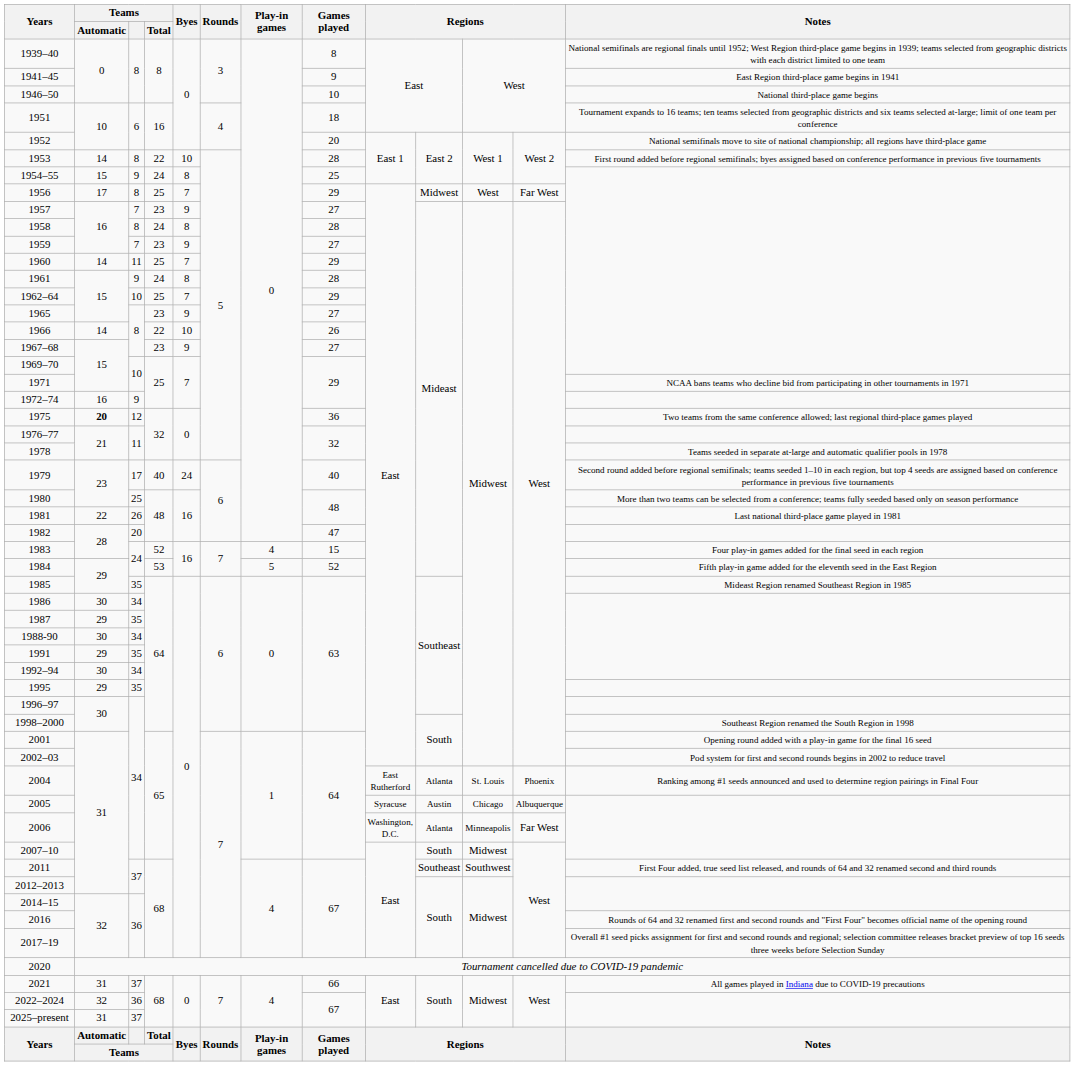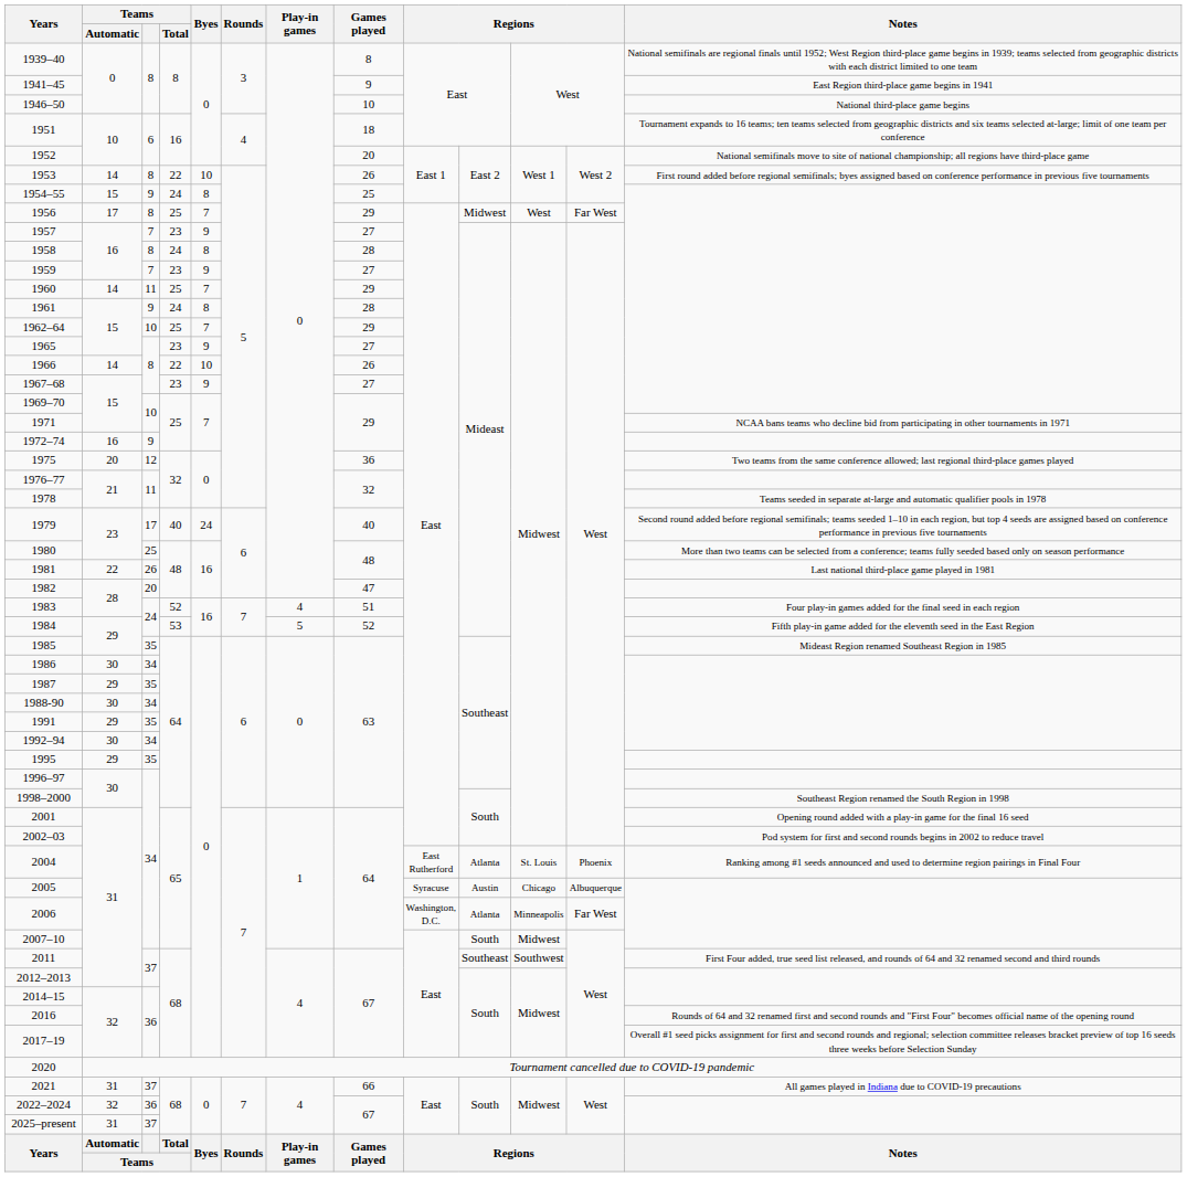 <table class="wikitable mw-collapsible mw-collapsed" style="text-align:center">
 <tr>
 <th rowspan="2" style="width:6em">Years</th>
 <th colspan="3">Teams</th>
 <th rowspan="2">Byes</th>
 <th rowspan="2">Rounds</th>
 <th rowspan="2">Play-in games</th>
 <th rowspan="2">Games played</th>
 <th colspan="4" rowspan="2">Regions</th>
 <th rowspan="2">Notes</th>
 </tr>
 <tr>
 <th>Automatic</th>
 <th></th>
 <th>Total</th>
 </tr>
 <tr>
 <td>1939–40</td>
 <td rowspan="3">0</td>
 <td rowspan="3">8</td>
 <td rowspan="3">8</td>
 <td rowspan="5">0</td>
 <td rowspan="3">3</td>
 <td rowspan="27">0</td>
 <td>8</td>
 <td colspan="2" rowspan="4">East</td>
 <td colspan="2" rowspan="4">West</td>
 <td><small>National semifinals are regional finals until 1952; West Region third-place game begins in 1939; teams selected from geographic districts with each district limited to one team</small></td>
 </tr>
 <tr>
 <td>1941–45</td>
 <td>9</td>
 <td><small>East Region third-place game begins in 1941</small></td>
 </tr>
 <tr>
 <td>1946–50</td>
 <td>10</td>
 <td><small>National third-place game begins</small></td>
 </tr>
 <tr>
 <td>1951</td>
 <td rowspan="2">10</td>
 <td rowspan="2">6</td>
 <td rowspan="2">16</td>
 <td rowspan="2">4</td>
 <td>18</td>
 <td><small>Tournament expands to 16 teams; ten teams selected from geographic districts and six teams selected at-large; limit of one team per conference</small></td>
 </tr>
 <tr>
 <td>1952</td>
 <td>20</td>
 <td rowspan="3"  style=width:3.5em>East 1</td>
 <td rowspan="3" style=width:3.5em>East 2</td>
 <td rowspan="3" style=width:3.5em>West 1</td>
 <td rowspan="3" style=width:3.5em>West 2</td>
 <td><small>National semifinals move to site of national championship; all regions have third-place game</small></td>
 </tr>
 <tr>
 <td>1953</td>
 <td>14</td>
 <td>8</td>
 <td>22</td>
 <td>10</td>
 <td rowspan="18">5</td>
-<td>28</td>
+<td>26</td>
 <td><small>First round added before regional semifinals; byes assigned based on conference performance in previous five tournaments</small></td>
 </tr>
 <tr>
 <td>1954–55</td>
 <td>15</td>
 <td>9</td>
 <td>24</td>
 <td>8</td>
 <td>25</td>
 <td rowspan="12"></td>
 </tr>
 <tr>
 <td>1956</td>
 <td>17</td>
 <td>8</td>
 <td>25</td>
 <td>7</td>
 <td>29</td>
 <td rowspan="33">East</td>
 <td>Midwest</td>
 <td>West</td>
 <td>Far West</td>
 </tr>
 <tr>
 <td>1957</td>
 <td rowspan="3">16</td>
 <td>7</td>
 <td>23</td>
 <td>9</td>
 <td>27</td>
 <td rowspan="21">Mideast</td>
 <td rowspan="32">Midwest</td>
 <td rowspan="32">West</td>
 </tr>
 <tr>
 <td>1958</td>
 <td>8</td>
 <td>24</td>
 <td>8</td>
 <td>28</td>
 </tr>
 <tr>
 <td>1959</td>
 <td>7</td>
 <td>23</td>
 <td>9</td>
 <td>27</td>
 </tr>
 <tr>
 <td>1960</td>
 <td>14</td>
 <td>11</td>
 <td>25</td>
 <td>7</td>
 <td>29</td>
 </tr>
 <tr>
 <td>1961</td>
 <td rowspan="3">15</td>
 <td>9</td>
 <td>24</td>
 <td>8</td>
 <td>28</td>
 </tr>
 <tr>
 <td>1962–64</td>
 <td>10</td>
 <td>25</td>
 <td>7</td>
 <td>29</td>
 </tr>
 <tr>
 <td>1965</td>
 <td rowspan="3">8</td>
 <td>23</td>
 <td>9</td>
 <td>27</td>
 </tr>
 <tr>
 <td>1966</td>
 <td>14</td>
 <td>22</td>
 <td>10</td>
 <td>26</td>
 </tr>
 <tr>
 <td>1967–68</td>
 <td rowspan="3">15</td>
 <td>23</td>
 <td>9</td>
 <td>27</td>
 </tr>
 <tr>
 <td>1969–70</td>
 <td rowspan="2">10</td>
 <td rowspan="3">25</td>
 <td rowspan="3">7</td>
 <td rowspan="3">29</td>
 </tr>
 <tr>
 <td>1971</td>
 <td><small>NCAA bans teams who decline bid from participating in other tournaments in 1971</small></td>
 </tr>
 <tr>
 <td>1972–74</td>
 <td>16</td>
 <td>9</td>
 <td></td>
 </tr>
 <tr>
 <td>1975</td>
-<td><strong>20</strong></td>
+<td>20</td>
 <td>12</td>
 <td rowspan="3">32</td>
 <td rowspan="3">0</td>
 <td>36</td>
 <td><small>Two teams from the same conference allowed; last regional third-place games played</small></td>
 </tr>
 <tr>
 <td>1976–77</td>
 <td rowspan="2">21</td>
 <td rowspan="2">11</td>
 <td rowspan="2">32</td>
 <td></td>
 </tr>
 <tr>
 <td>1978</td>
 <td><small>Teams seeded in separate at-large and automatic qualifier pools in 1978</small></td>
 </tr>
 <tr>
 <td>1979</td>
 <td rowspan="2">23</td>
 <td>17</td>
 <td>40</td>
 <td>24</td>
 <td rowspan="4">6</td>
 <td>40</td>
 <td><small>Second round added before regional semifinals; teams seeded 1–10 in each region, but top 4 seeds are assigned based on conference performance in previous five tournaments</small></td>
 </tr>
 <tr>
 <td>1980</td>
 <td>25</td>
 <td rowspan="3">48</td>
 <td rowspan="3">16</td>
 <td rowspan="2">48</td>
 <td><small>More than two teams can be selected from a conference; teams fully seeded based only on season performance</small></td>
 </tr>
 <tr>
 <td>1981</td>
 <td>22</td>
 <td>26</td>
 <td><small>Last national third-place game played in 1981</small></td>
 </tr>
 <tr>
 <td>1982</td>
 <td rowspan="2">28</td>
 <td>20</td>
 <td>47</td>
 <td></td>
 </tr>
 <tr>
 <td>1983</td>
 <td rowspan="2">24</td>
 <td>52</td>
 <td rowspan="2">16</td>
 <td rowspan="2">7</td>
 <td>4</td>
-<td>15</td>
+<td>51</td>
 <td><small>Four play-in games added for the final seed in each region</small></td>
 </tr>
 <tr>
 <td>1984</td>
 <td rowspan="2">29</td>
 <td>53</td>
 <td>5</td>
 <td>52</td>
 <td><small>Fifth play-in game added for the eleventh seed in the East Region</small></td>
 </tr>
 <tr>
 <td>1985</td>
 <td>35</td>
 <td rowspan="9">64</td>
 <td rowspan="20">0</td>
 <td rowspan="9">6</td>
 <td rowspan="9">0</td>
 <td rowspan="9">63</td>
 <td rowspan="8">Southeast</td>
 <td><small>Mideast Region renamed Southeast Region in 1985</small></td>
 </tr>
 <tr>
 <td>1986</td>
 <td>30</td>
 <td>34</td>
 <td rowspan="5"></td>
 </tr>
 <tr>
 <td>1987</td>
 <td>29</td>
 <td>35</td>
 </tr>
 <tr>
 <td>1988-90</td>
 <td>30</td>
 <td>34</td>
 </tr>
 <tr>
 <td>1991</td>
 <td>29</td>
 <td>35</td>
 </tr>
 <tr>
 <td>1992–94</td>
 <td>30</td>
 <td>34</td>
 </tr>
 <tr>
 <td>1995</td>
 <td>29</td>
 <td>35</td>
 <td></td>
 </tr>
 <tr>
 <td>1996–97</td>
 <td rowspan="2">30</td>
 <td rowspan="8">34</td>
 <td></td>
 </tr>
 <tr>
 <td>1998–2000</td>
 <td rowspan="3">South</td>
 <td><small>Southeast Region renamed the South Region in 1998</small></td>
 </tr>
 <tr>
 <td>2001</td>
 <td rowspan="8">31</td>
 <td rowspan="6">65</td>
 <td rowspan="11">7</td>
 <td rowspan="6">1</td>
 <td rowspan="6">64</td>
 <td><small>Opening round added with a play-in game for the final 16 seed</small></td>
 </tr>
 <tr>
 <td>2002–03</td>
 <td><small>Pod system for first and second rounds begins in 2002 to reduce travel</small></td>
 </tr>
 <tr>
 <td>2004</td>
 <td><small>East Rutherford</small></td>
 <td><small>Atlanta</small></td>
 <td><small>St. Louis</small></td>
 <td><small>Phoenix</small></td>
 <td><small>Ranking among #1 seeds announced and used to determine region pairings in Final Four</small></td>
 </tr>
 <tr>
 <td>2005</td>
 <td><small>Syracuse</small></td>
 <td><small>Austin</small></td>
 <td><small>Chicago</small></td>
 <td><small>Albuquerque</small></td>
 <td rowspan="3"></td>
 </tr>
 <tr>
 <td>2006</td>
 <td><small>Washington, D.C.</small></td>
 <td><small>Atlanta</small></td>
 <td><small>Minneapolis</small></td>
 <td>Far West</td>
 </tr>
 <tr>
 <td>2007–10</td>
 <td rowspan="6">East</td>
 <td>South</td>
 <td>Midwest</td>
 <td rowspan="6">West</td>
 </tr>
 <tr>
 <td>2011</td>
 <td rowspan="2">37</td>
 <td rowspan="5">68</td>
 <td rowspan="5">4</td>
 <td rowspan="5">67</td>
 <td>Southeast</td>
 <td>Southwest</td>
 <td><small>First Four added, true seed list released, and rounds of 64 and 32 renamed second and third rounds</small></td>
 </tr>
 <tr>
 <td>2012–2013</td>
 <td rowspan="4">South</td>
 <td rowspan="4">Midwest</td>
 <td rowspan="2"></td>
 </tr>
 <tr>
 <td>2014–15</td>
 <td rowspan="3">32</td>
 <td rowspan="3">36</td>
 </tr>
 <tr>
 <td>2016</td>
 <td><small>Rounds of 64 and 32 renamed first and second rounds and "First Four" becomes official name of the opening round</small></td>
 </tr>
 <tr>
 <td>2017–19</td>
 <td><small>Overall #1 seed picks assignment for first and second rounds and regional; selection committee releases bracket preview of top 16 seeds three weeks before Selection Sunday</small></td>
 </tr>
 <tr>
 <td>2020</td>
 <td colspan="12"><em>Tournament cancelled due to COVID-19 pandemic</em></td>
 </tr>
 <tr>
 <td>2021</td>
 <td>31</td>
 <td>37</td>
 <td rowspan="3">68</td>
 <td rowspan="3">0</td>
 <td rowspan="3">7</td>
 <td rowspan="3">4</td>
 <td>66</td>
 <td rowspan="3">East</td>
 <td rowspan="3">South</td>
 <td rowspan="3">Midwest</td>
 <td rowspan="3">West</td>
 <td><small>All games played in <a href='#'>Indiana</a> due to COVID-19 precautions</small></td>
 </tr>
 <tr>
 <td>2022–2024</td>
 <td>32</td>
 <td>36</td>
 <td rowspan="2">67</td>
 <td rowspan="2"></td>
 </tr>
 <tr>
 <td>2025–present</td>
 <td>31</td>
 <td>37</td>
 </tr>
 <tr>
 <th rowspan="2" style="width:6em">Years</th>
 <th>Automatic</th>
 <th></th>
 <th>Total</th>
 <th rowspan="2">Byes</th>
 <th rowspan="2">Rounds</th>
 <th rowspan="2">Play-in games</th>
 <th rowspan="2">Games played</th>
 <th colspan="4" rowspan="2">Regions</th>
 <th rowspan="2">Notes</th>
 </tr>
 <tr>
 <th colspan="3">Teams</th>
 </tr>
 </table>
